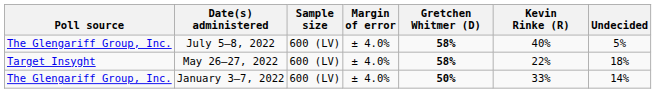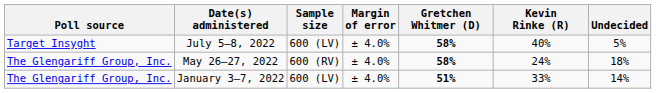 <table class="wikitable" style="font-size:90%;text-align:center;">
 <tr valign=bottom>
 <th>Poll source</th>
 <th>Date(s)<br>administered</th>
 <th>Sample<br>size</th>
 <th>Margin<br>of error</th>
 <th style="width:100px;">Gretchen<br>Whitmer (D)</th>
 <th style="width:100px;">Kevin<br>Rinke (R)</th>
 <th>Undecided</th>
 </tr>
 <tr>
-<td style="text-align:left;"><a href='#'>The Glengariff Group, Inc.</a></td>
+<td style="text-align:left;"><a href='#'>Target Insyght</a></td>
 <td>July 5–8, 2022</td>
 <td>600 (LV)</td>
 <td>± 4.0%</td>
 <td><strong>58%</strong></td>
 <td>40%</td>
 <td>5%</td>
 </tr>
 <tr>
-<td style="text-align:left;"><a href='#'>Target Insyght</a></td>
+<td style="text-align:left;"><a href='#'>The Glengariff Group, Inc.</a></td>
 <td>May 26–27, 2022</td>
-<td>600 (LV)</td>
+<td>600 (RV)</td>
 <td>± 4.0%</td>
 <td><strong>58%</strong></td>
-<td>22%</td>
+<td>24%</td>
 <td>18%</td>
 </tr>
 <tr>
 <td style="text-align:left;"><a href='#'>The Glengariff Group, Inc.</a></td>
 <td>January 3–7, 2022</td>
 <td>600 (LV)</td>
 <td>± 4.0%</td>
-<td><strong>50%</strong></td>
+<td><strong>51%</strong></td>
 <td>33%</td>
 <td>14%</td>
 </tr>
 </table>
